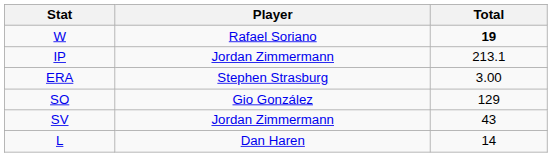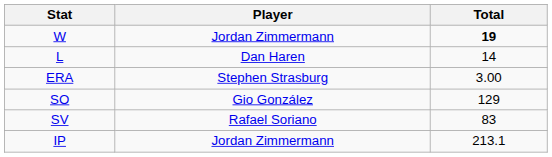 <table class="wikitable" style="width:33%;">
 <tr style="text-align:center; background:#ddd;">
 <th style="width:5%;">Stat</th>
 <th style="width:15%;">Player</th>
 <th style="width:5%;">Total</th>
 </tr>
 <tr align=center>
 <td><a href='#'>W</a></td>
-<td><a href='#'>Rafael Soriano</a></td>
+<td><a href='#'>Jordan Zimmermann</a></td>
 <td><strong>19</strong></td>
 </tr>
 <tr align=center>
-<td><a href='#'>IP</a></td>
-<td><a href='#'>Jordan Zimmermann</a></td>
-<td>213.1</td>
+<td><a href='#'>L</a></td>
+<td><a href='#'>Dan Haren</a></td>
+<td>14</td>
 </tr>
 <tr align=center>
 <td><a href='#'>ERA</a></td>
 <td><a href='#'>Stephen Strasburg</a></td>
 <td>3.00</td>
 </tr>
 <tr align=center>
 <td><a href='#'>SO</a></td>
 <td><a href='#'>Gio González</a></td>
 <td>129</td>
 </tr>
 <tr align=center>
 <td><a href='#'>SV</a></td>
-<td><a href='#'>Jordan Zimmermann</a></td>
-<td>43</td>
+<td><a href='#'>Rafael Soriano</a></td>
+<td>83</td>
 </tr>
 <tr align=center>
-<td><a href='#'>L</a></td>
-<td><a href='#'>Dan Haren</a></td>
-<td>14</td>
+<td><a href='#'>IP</a></td>
+<td><a href='#'>Jordan Zimmermann</a></td>
+<td>213.1</td>
 </tr>
 </table>
